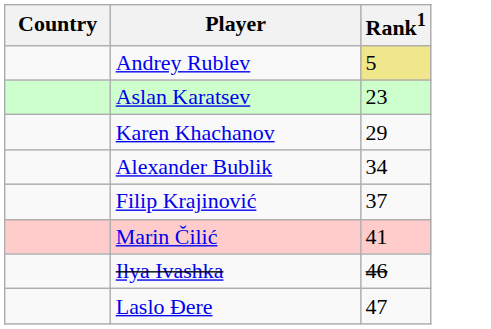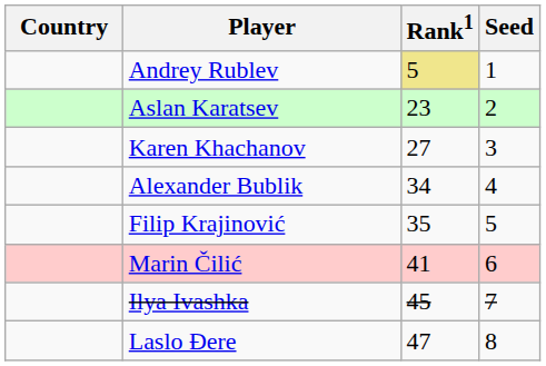 <table class="sortable wikitable">
 <tr>
 <th width="70">Country</th>
 <th width="175">Player</th>
 <th>Rank<sup>1</sup></th>
+<th>Seed</th>
 </tr>
 <tr>
 <td></td>
 <td><a href='#'>Andrey Rublev</a></td>
 <td style="background: khaki;">5</td>
+<td>1</td>
 </tr>
 <tr bgcolor=#cfc>
 <td></td>
 <td><a href='#'>Aslan Karatsev</a></td>
 <td>23</td>
+<td>2</td>
 </tr>
 <tr>
 <td></td>
 <td><a href='#'>Karen Khachanov</a></td>
-<td>29</td>
+<td>27</td>
+<td>3</td>
 </tr>
 <tr>
 <td></td>
 <td><a href='#'>Alexander Bublik</a></td>
 <td>34</td>
+<td>4</td>
 </tr>
 <tr>
 <td></td>
 <td><a href='#'>Filip Krajinović</a></td>
-<td>37</td>
+<td>35</td>
+<td>5</td>
 </tr>
 <tr bgcolor=#fcc>
 <td></td>
 <td><a href='#'>Marin Čilić</a></td>
 <td>41</td>
+<td>6</td>
 </tr>
 <tr>
 <td><s></s></td>
 <td><s><a href='#'>Ilya Ivashka</a></s></td>
-<td><s>46</s></td>
+<td><s>45</s></td>
+<td><s>7</s></td>
 </tr>
 <tr>
 <td></td>
 <td><a href='#'>Laslo Đere</a></td>
 <td>47</td>
+<td>8</td>
 </tr>
 </table>
